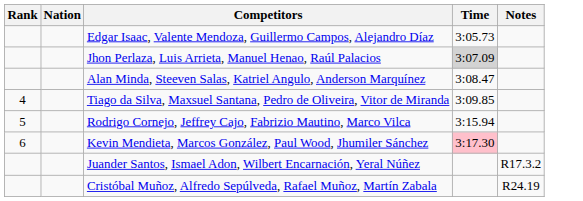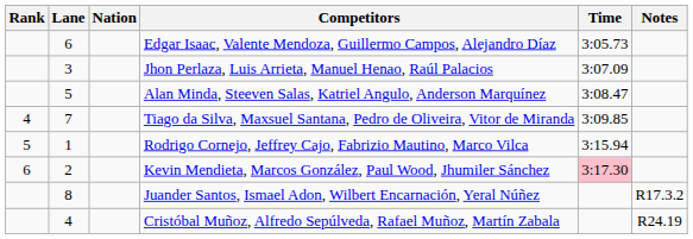 <table class="wikitable sortable" style="text-align:center; font-size:95%">
 <tr>
 <th>Rank</th>
+<th>Lane</th>
 <th>Nation</th>
 <th>Competitors</th>
 <th>Time</th>
 <th>Notes</th>
 </tr>
 <tr>
 <td></td>
+<td>6</td>
 <td align=left></td>
 <td align=left><a href='#'>Edgar Isaac</a>, <a href='#'>Valente Mendoza</a>, <a href='#'>Guillermo Campos</a>, <a href='#'>Alejandro Díaz</a></td>
 <td>3:05.73</td>
 <td></td>
 </tr>
 <tr>
 <td></td>
+<td>3</td>
 <td align=left></td>
 <td align=left><a href='#'>Jhon Perlaza</a>, <a href='#'>Luis Arrieta</a>, <a href='#'>Manuel Henao</a>, <a href='#'>Raúl Palacios</a></td>
-<td style="background: lightgrey;">3:07.09</td>
+<td>3:07.09</td>
 <td><strong></strong></td>
 </tr>
 <tr>
 <td></td>
+<td>5</td>
 <td align=left></td>
 <td align=left><a href='#'>Alan Minda</a>, <a href='#'>Steeven Salas</a>, <a href='#'>Katriel Angulo</a>, <a href='#'>Anderson Marquínez</a></td>
 <td>3:08.47</td>
 <td></td>
 </tr>
 <tr>
 <td>4</td>
+<td>7</td>
 <td align=left></td>
 <td align=left><a href='#'>Tiago da Silva</a>, <a href='#'>Maxsuel Santana</a>, <a href='#'>Pedro de Oliveira</a>, <a href='#'>Vitor de Miranda</a></td>
 <td>3:09.85</td>
 <td></td>
 </tr>
 <tr>
 <td>5</td>
+<td>1</td>
 <td align=left></td>
 <td align=left><a href='#'>Rodrigo Cornejo</a>, <a href='#'>Jeffrey Cajo</a>, <a href='#'>Fabrizio Mautino</a>, <a href='#'>Marco Vilca</a></td>
 <td>3:15.94</td>
 <td></td>
 </tr>
 <tr>
 <td>6</td>
+<td>2</td>
 <td align=left></td>
 <td align=left><a href='#'>Kevin Mendieta</a>, <a href='#'>Marcos González</a>, <a href='#'>Paul Wood</a>, <a href='#'>Jhumiler Sánchez</a></td>
 <td style="background: pink;">3:17.30</td>
 <td></td>
 </tr>
 <tr>
 <td></td>
+<td>8</td>
 <td align=left></td>
 <td align=left><a href='#'>Juander Santos</a>, <a href='#'>Ismael Adon</a>, <a href='#'>Wilbert Encarnación</a>, <a href='#'>Yeral Núñez</a></td>
 <td></td>
 <td>R17.3.2</td>
 </tr>
 <tr>
 <td></td>
+<td>4</td>
 <td align=left></td>
 <td align=left><a href='#'>Cristóbal Muñoz</a>, <a href='#'>Alfredo Sepúlveda</a>, <a href='#'>Rafael Muñoz</a>, <a href='#'>Martín Zabala</a></td>
 <td></td>
 <td>R24.19</td>
 </tr>
 </table>
